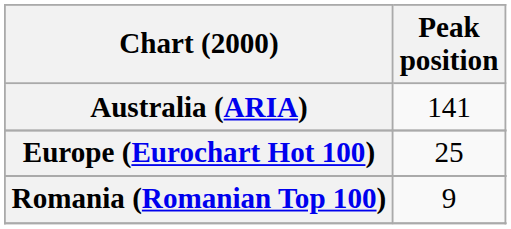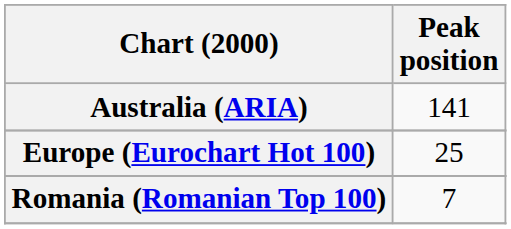 <table class="wikitable sortable plainrowheaders" style="text-align:center">
 <tr>
 <th>Chart (2000)</th>
 <th>Peak<br>position</th>
 </tr>
 <tr>
 <th scope="row">Australia (<a href='#'>ARIA</a>)</th>
 <td>141</td>
 </tr>
 <tr>
 </tr>
 <tr>
 </tr>
 <tr>
 <th scope="row">Europe (<a href='#'>Eurochart Hot 100</a>)</th>
 <td>25</td>
 </tr>
 <tr>
 </tr>
 <tr>
 </tr>
 <tr>
 <th scope="row">Romania (<a href='#'>Romanian Top 100</a>)</th>
-<td>9</td>
+<td>7</td>
 </tr>
 <tr>
 </tr>
 <tr>
 </tr>
 <tr>
 </tr>
 <tr>
 </tr>
 </table>
